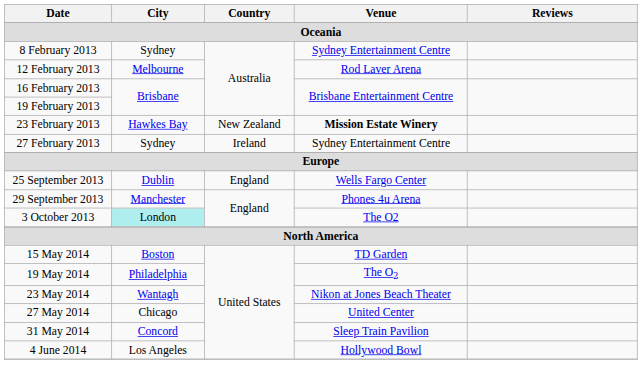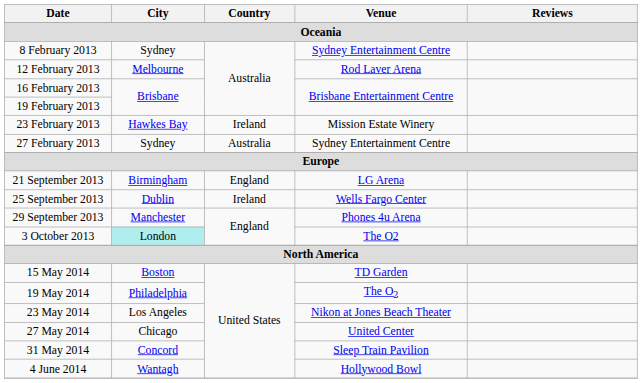 <table class="wikitable" style="text-align:center;">
 <tr>
 <th width="150">Date</th>
 <th width="125">City</th>
 <th width="125">Country</th>
 <th width="250">Venue</th>
 <th width="250">Reviews</th>
 </tr>
 <tr>
 </tr>
 <tr style="background:#ddd;">
 <td colspan="5"><strong>Oceania</strong></td>
 </tr>
 <tr>
 <td>8 February 2013</td>
 <td>Sydney</td>
 <td rowspan="4">Australia</td>
 <td><a href='#'>Sydney Entertainment Centre</a></td>
 <td></td>
 </tr>
 <tr>
 <td>12 February 2013</td>
 <td><a href='#'>Melbourne</a></td>
 <td><a href='#'>Rod Laver Arena</a></td>
 <td></td>
 </tr>
 <tr>
 <td>16 February 2013</td>
 <td rowspan="2"><a href='#'>Brisbane</a></td>
 <td rowspan="2"><a href='#'>Brisbane Entertainment Centre</a></td>
 <td rowspan="2"></td>
 </tr>
 <tr>
 <td>19 February 2013</td>
 </tr>
 <tr>
 <td>23 February 2013</td>
 <td><a href='#'>Hawkes Bay</a></td>
-<td>New Zealand</td>
-<td><strong>Mission Estate Winery</strong></td>
+<td>Ireland</td>
+<td>Mission Estate Winery</td>
 <td></td>
 </tr>
 <tr>
 <td>27 February 2013</td>
 <td>Sydney</td>
-<td>Ireland</td>
+<td>Australia</td>
 <td>Sydney Entertainment Centre</td>
 <td></td>
 </tr>
 <tr>
 </tr>
 <tr style="background:#ddd;">
 <td colspan="5"><strong>Europe</strong></td>
 </tr>
 <tr>
+<td>21 September 2013</td>
+<td><a href='#'>Birmingham</a></td>
+<td>England</td>
+<td><a href='#'>LG Arena</a></td>
+<td></td>
+</tr>
+<tr>
 <td>25 September 2013</td>
 <td><a href='#'>Dublin</a></td>
-<td>England</td>
+<td>Ireland</td>
 <td><a href='#'>Wells Fargo Center</a></td>
 <td></td>
 </tr>
 <tr>
 <td>29 September 2013</td>
 <td><a href='#'>Manchester</a></td>
 <td rowspan="2">England</td>
 <td><a href='#'>Phones 4u Arena</a></td>
 <td></td>
 </tr>
 <tr>
 <td>3 October 2013</td>
 <td style="background: paleturquoise;">London</td>
 <td><a href='#'>The O2</a></td>
 <td></td>
 </tr>
 <tr>
 </tr>
 <tr style="background:#ddd;">
 <td colspan="5"><strong>North America</strong></td>
 </tr>
 <tr>
 <td>15 May 2014</td>
 <td><a href='#'>Boston</a></td>
 <td rowspan="6">United States</td>
 <td><a href='#'>TD Garden</a></td>
 <td></td>
 </tr>
 <tr>
 <td>19 May 2014</td>
 <td><a href='#'>Philadelphia</a></td>
 <td><a href='#'>The O<sub>2</sub></a></td>
 <td></td>
 </tr>
 <tr>
 <td>23 May 2014</td>
-<td><a href='#'>Wantagh</a></td>
+<td>Los Angeles</td>
 <td><a href='#'>Nikon at Jones Beach Theater</a></td>
 <td></td>
 </tr>
 <tr>
 <td>27 May 2014</td>
 <td>Chicago</td>
 <td><a href='#'>United Center</a></td>
 <td></td>
 </tr>
 <tr>
 <td>31 May 2014</td>
 <td><a href='#'>Concord</a></td>
 <td><a href='#'>Sleep Train Pavilion</a></td>
 <td></td>
 </tr>
 <tr>
 <td>4 June 2014</td>
-<td>Los Angeles</td>
+<td><a href='#'>Wantagh</a></td>
 <td><a href='#'>Hollywood Bowl</a></td>
 <td></td>
 </tr>
 <tr>
 </tr>
 </table>
